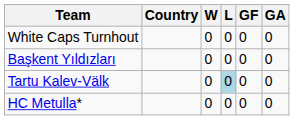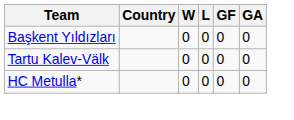 <table class="wikitable">
 <tr>
 <th>Team</th>
 <th>Country</th>
 <th>W</th>
 <th>L</th>
 <th>GF</th>
 <th>GA</th>
-</tr>
-<tr>
-<td>White Caps Turnhout</td>
-<td></td>
-<td>0</td>
-<td>0</td>
-<td>0</td>
-<td>0</td>
 </tr>
 <tr>
 <td><a href='#'>Başkent Yıldızları</a></td>
 <td></td>
 <td>0</td>
 <td>0</td>
 <td>0</td>
 <td>0</td>
 </tr>
 <tr>
 <td><a href='#'>Tartu Kalev-Välk</a></td>
 <td></td>
 <td>0</td>
-<td style="background: lightblue;">0</td>
+<td>0</td>
 <td>0</td>
 <td>0</td>
 </tr>
 <tr>
 <td><a href='#'>HC Metulla</a>*</td>
 <td></td>
 <td>0</td>
 <td>0</td>
 <td>0</td>
 <td>0</td>
 </tr>
 </table>
